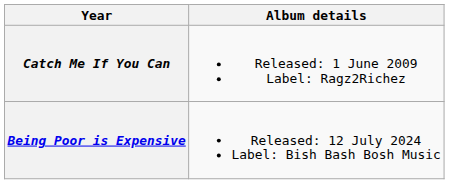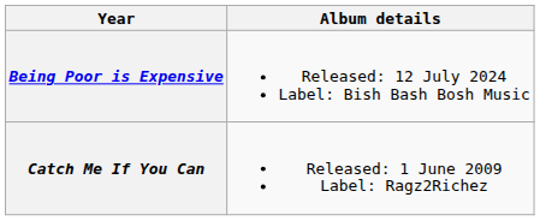 <table class="wikitable plainrowheaders" style=text-align:center;>
 <tr>
 <th scope="col">Year</th>
 <th scope="col">Album details</th>
 </tr>
 <tr>
+<th scope="row"><em><a href='#'>Being Poor is Expensive</a></em></th>
+<td><br><ul><li>Released: 12 July 2024</li><li>Label: Bish Bash Bosh Music</li></ul></td>
+</tr>
+<tr>
 <th scope="row"><em>Catch Me If You Can</em></th>
 <td><br><ul><li>Released: 1 June 2009</li><li>Label: Ragz2Richez</li></ul></td>
 </tr>
-<tr>
-<th scope="row"><em><a href='#'>Being Poor is Expensive</a></em></th>
-<td><br><ul><li>Released: 12 July 2024</li><li>Label: Bish Bash Bosh Music</li></ul></td>
-</tr>
 </table>
